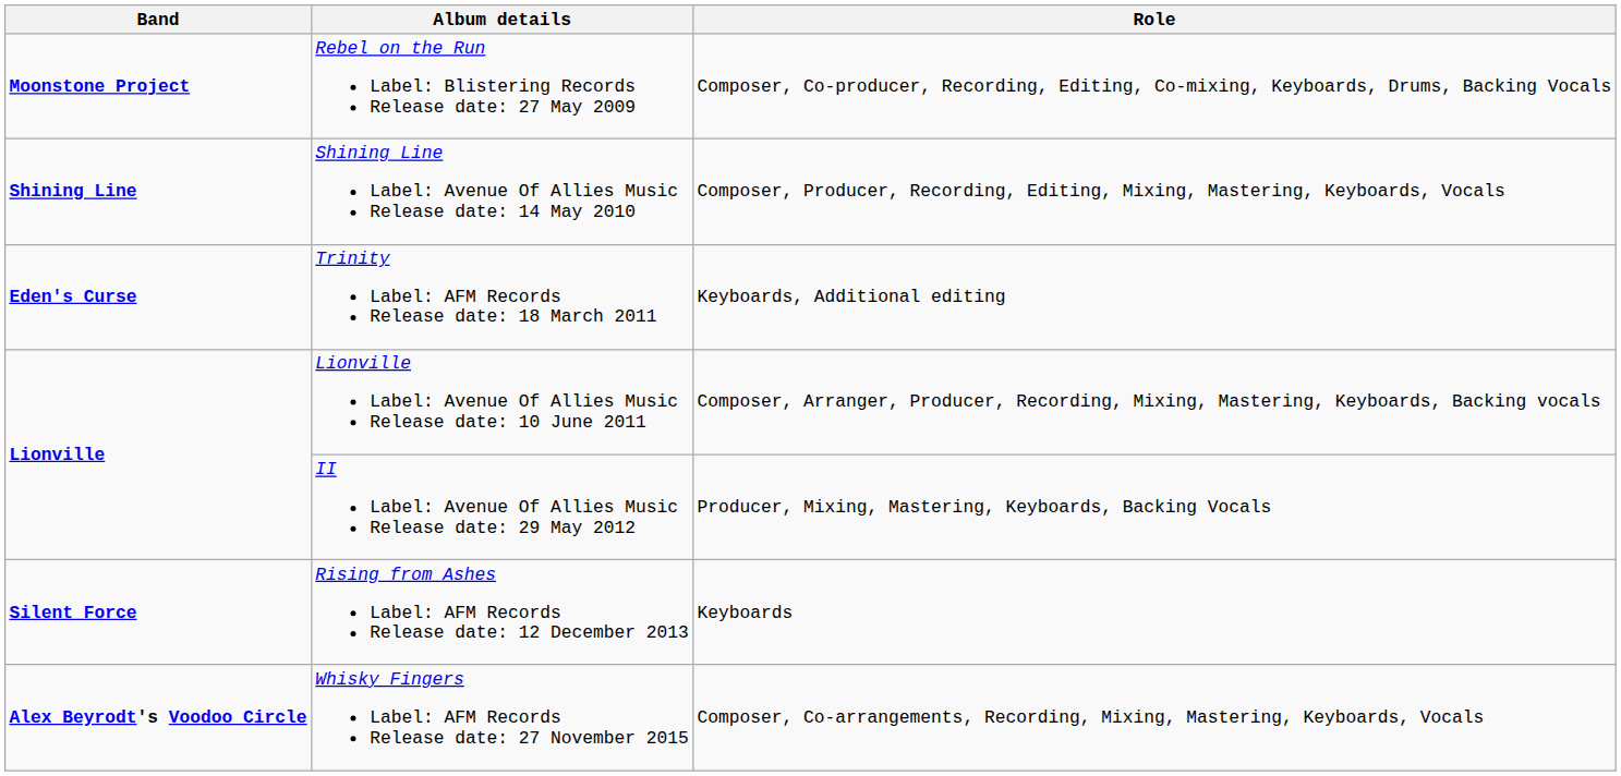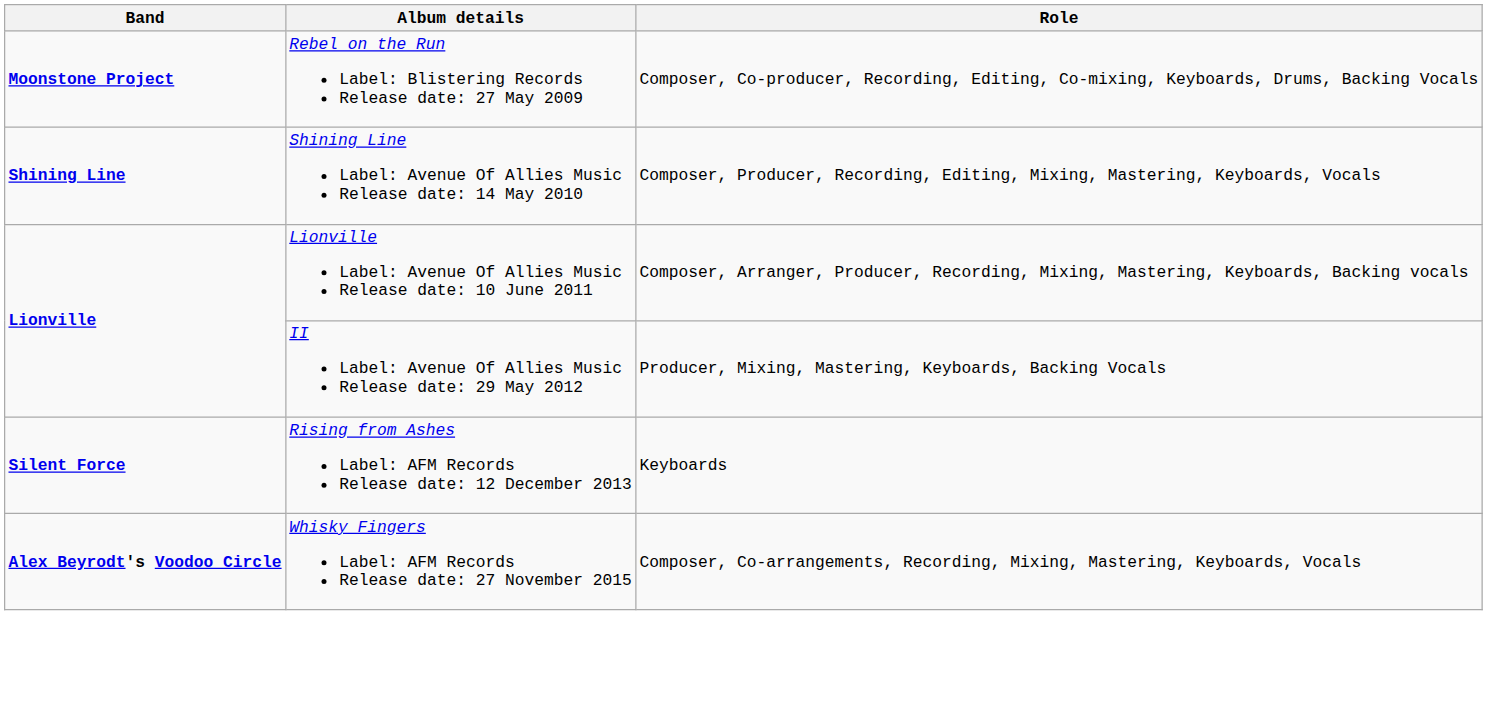 <table class="wikitable">
 <tr>
 <th>Band</th>
 <th>Album details</th>
 <th>Role</th>
 </tr>
 <tr>
 <td><strong><a href='#'>Moonstone Project</a></strong></td>
 <td><em><a href='#'>Rebel on the Run</a></em><br><ul><li>Label:  Blistering Records</li><li>Release date: 27 May 2009</li></ul></td>
 <td>Composer, Co-producer, Recording, Editing, Co-mixing, Keyboards, Drums, Backing Vocals</td>
 </tr>
 <tr>
 <td><strong><a href='#'>Shining Line</a></strong></td>
 <td><em><a href='#'>Shining Line</a></em><br><ul><li>Label: Avenue Of Allies Music</li><li>Release date: 14 May 2010</li></ul></td>
 <td>Composer, Producer, Recording, Editing, Mixing, Mastering, Keyboards, Vocals</td>
-</tr>
-<tr>
-<td><strong><a href='#'>Eden's Curse</a></strong></td>
-<td><em><a href='#'>Trinity</a></em><br><ul><li>Label:  AFM Records</li><li>Release date: 18 March 2011</li></ul></td>
-<td>Keyboards, Additional editing</td>
 </tr>
 <tr>
 <td rowspan=2><strong><a href='#'>Lionville</a></strong></td>
 <td><em><a href='#'>Lionville</a></em><br><ul><li>Label: Avenue Of Allies Music</li><li>Release date: 10 June 2011</li></ul></td>
 <td>Composer, Arranger, Producer, Recording, Mixing, Mastering, Keyboards, Backing vocals</td>
 </tr>
 <tr>
 <td><em><a href='#'>II</a></em><br><ul><li>Label:  Avenue Of Allies Music</li><li>Release date: 29 May 2012</li></ul></td>
 <td>Producer, Mixing, Mastering, Keyboards, Backing Vocals</td>
 </tr>
 <tr>
 <td><strong><a href='#'>Silent Force</a></strong></td>
 <td><em><a href='#'>Rising from Ashes</a></em><br><ul><li>Label:  AFM Records</li><li>Release date: 12 December 2013</li></ul></td>
 <td>Keyboards</td>
 </tr>
 <tr>
 <td><strong><a href='#'>Alex Beyrodt</a>'s <a href='#'>Voodoo Circle</a></strong></td>
 <td><em><a href='#'>Whisky Fingers</a></em><br><ul><li>Label:  AFM Records</li><li>Release date: 27 November 2015</li></ul></td>
 <td>Composer, Co-arrangements, Recording, Mixing, Mastering, Keyboards, Vocals</td>
 </tr>
 </table>
